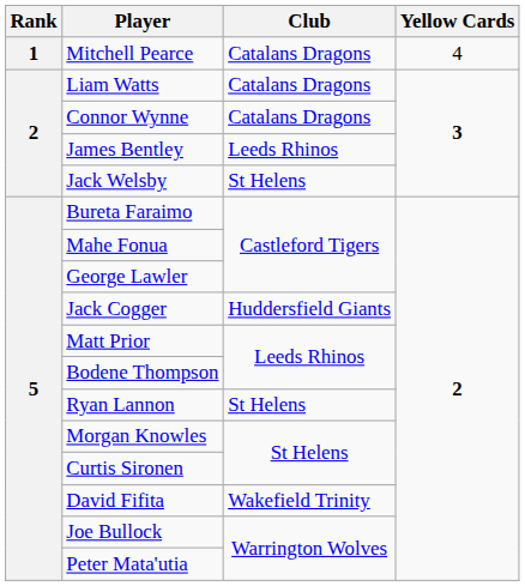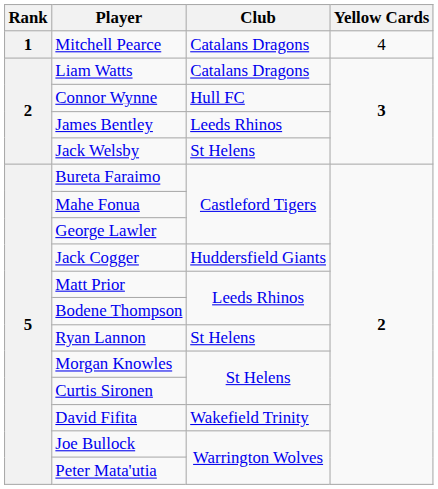 <table class="wikitable sortable" style="text-align:center">
 <tr>
 <th>Rank</th>
 <th>Player</th>
 <th>Club</th>
 <th> Yellow Cards</th>
 </tr>
 <tr>
 <th>1</th>
 <td align="left"> <a href='#'>Mitchell Pearce</a></td>
 <td align="left"> <a href='#'>Catalans Dragons</a></td>
 <td>4</td>
 </tr>
 <tr>
 <th Rowspan=4>2</th>
 <td align="left"> <a href='#'>Liam Watts</a></td>
 <td align="left"> <a href='#'>Catalans Dragons</a></td>
 <td rowspan=4><strong>3</strong></td>
 </tr>
 <tr>
 <td align="left"> <a href='#'>Connor Wynne</a></td>
-<td align="left"> <a href='#'>Catalans Dragons</a></td>
+<td align="left"> <a href='#'>Hull FC</a></td>
 </tr>
 <tr>
 <td align="left"> <a href='#'>James Bentley</a></td>
 <td align="left"> <a href='#'>Leeds Rhinos</a></td>
 </tr>
 <tr>
 <td align="left"> <a href='#'>Jack Welsby</a></td>
 <td align="left"> <a href='#'>St Helens</a></td>
 </tr>
 <tr>
 <th rowspan=12>5</th>
 <td align="left"> <a href='#'>Bureta Faraimo</a></td>
 <td Rowspan=3> <a href='#'>Castleford Tigers</a></td>
 <td Rowspan=12><strong>2</strong></td>
 </tr>
 <tr>
 <td align="left"> <a href='#'>Mahe Fonua</a></td>
 </tr>
 <tr>
 <td align="left"> <a href='#'>George Lawler</a></td>
 </tr>
 <tr>
 <td align="left"> <a href='#'>Jack Cogger</a></td>
 <td align="left"> <a href='#'>Huddersfield Giants</a></td>
 </tr>
 <tr>
 <td align="left"> <a href='#'>Matt Prior</a></td>
 <td rowspan=2> <a href='#'>Leeds Rhinos</a></td>
 </tr>
 <tr>
 <td align="left"> <a href='#'>Bodene Thompson</a></td>
 </tr>
 <tr>
 <td align="left"> <a href='#'>Ryan Lannon</a></td>
 <td align="left"> <a href='#'>St Helens</a></td>
 </tr>
 <tr>
 <td align="left"> <a href='#'>Morgan Knowles</a></td>
 <td rowspan=2> <a href='#'>St Helens</a></td>
 </tr>
 <tr>
 <td align="left"> <a href='#'>Curtis Sironen</a></td>
 </tr>
 <tr>
 <td align="left"> <a href='#'>David Fifita</a></td>
 <td align="left"> <a href='#'>Wakefield Trinity</a></td>
 </tr>
 <tr>
 <td align="left"> <a href='#'>Joe Bullock</a></td>
 <td rowspan=2> <a href='#'>Warrington Wolves</a></td>
 </tr>
 <tr>
 <td align="left"> <a href='#'>Peter Mata'utia</a></td>
 </tr>
 </table>
